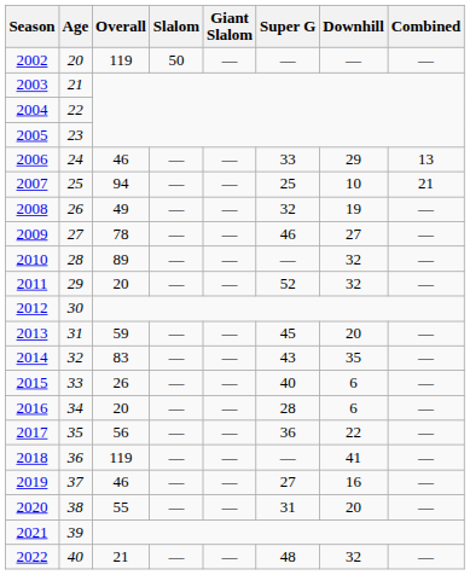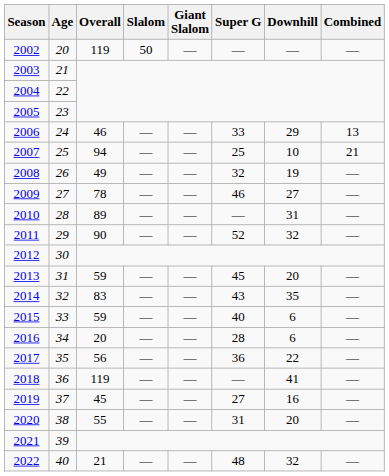 <table class=wikitable style="text-align:center">
 <tr>
 <th>Season</th>
 <th>Age</th>
 <th>Overall</th>
 <th>Slalom</th>
 <th>Giant<br>Slalom</th>
 <th>Super G</th>
 <th>Downhill</th>
 <th>Combined</th>
 </tr>
 <tr>
 <td><a href='#'>2002</a></td>
 <td><em>20</em></td>
 <td>119</td>
 <td>50</td>
 <td>—</td>
 <td>—</td>
 <td>—</td>
 <td>—</td>
 </tr>
 <tr>
 <td><a href='#'>2003</a></td>
 <td><em>21</em></td>
 <td colspan=6 rowspan=3></td>
 </tr>
 <tr>
 <td><a href='#'>2004</a></td>
 <td><em>22</em></td>
 </tr>
 <tr>
 <td><a href='#'>2005</a></td>
 <td><em>23</em></td>
 </tr>
 <tr>
 <td><a href='#'>2006</a></td>
 <td><em>24</em></td>
 <td>46</td>
 <td>—</td>
 <td>—</td>
 <td>33</td>
 <td>29</td>
 <td>13</td>
 </tr>
 <tr>
 <td><a href='#'>2007</a></td>
 <td><em>25</em></td>
 <td>94</td>
 <td>—</td>
 <td>—</td>
 <td>25</td>
 <td>10</td>
 <td>21</td>
 </tr>
 <tr>
 <td><a href='#'>2008</a></td>
 <td><em>26</em></td>
 <td>49</td>
 <td>—</td>
 <td>—</td>
 <td>32</td>
 <td>19</td>
 <td>—</td>
 </tr>
 <tr>
 <td><a href='#'>2009</a></td>
 <td><em>27</em></td>
 <td>78</td>
 <td>—</td>
 <td>—</td>
 <td>46</td>
 <td>27</td>
 <td>—</td>
 </tr>
 <tr>
 <td><a href='#'>2010</a></td>
 <td><em>28</em></td>
 <td>89</td>
 <td>—</td>
 <td>—</td>
 <td>—</td>
-<td>32</td>
+<td>31</td>
 <td>—</td>
 </tr>
 <tr>
 <td><a href='#'>2011</a></td>
 <td><em>29</em></td>
-<td>20</td>
+<td>90</td>
 <td>—</td>
 <td>—</td>
 <td>52</td>
 <td>32</td>
 <td>—</td>
 </tr>
 <tr>
 <td><a href='#'>2012</a></td>
 <td><em>30</em></td>
 <td colspan=6></td>
 </tr>
 <tr>
 <td><a href='#'>2013</a></td>
 <td><em>31</em></td>
 <td>59</td>
 <td>—</td>
 <td>—</td>
 <td>45</td>
 <td>20</td>
 <td>—</td>
 </tr>
 <tr>
 <td><a href='#'>2014</a></td>
 <td><em>32</em></td>
 <td>83</td>
 <td>—</td>
 <td>—</td>
 <td>43</td>
 <td>35</td>
 <td>—</td>
 </tr>
 <tr>
 <td><a href='#'>2015</a></td>
 <td><em>33</em></td>
-<td>26</td>
+<td>59</td>
 <td>—</td>
 <td>—</td>
 <td>40</td>
 <td>6</td>
 <td>—</td>
 </tr>
 <tr>
 <td><a href='#'>2016</a></td>
 <td><em>34</em></td>
 <td>20</td>
 <td>—</td>
 <td>—</td>
 <td>28</td>
 <td>6</td>
 <td>—</td>
 </tr>
 <tr>
 <td><a href='#'>2017</a></td>
 <td><em>35</em></td>
 <td>56</td>
 <td>—</td>
 <td>—</td>
 <td>36</td>
 <td>22</td>
 <td>—</td>
 </tr>
 <tr>
 <td><a href='#'>2018</a></td>
 <td><em>36</em></td>
 <td>119</td>
 <td>—</td>
 <td>—</td>
 <td>—</td>
 <td>41</td>
 <td>—</td>
 </tr>
 <tr>
 <td><a href='#'>2019</a></td>
 <td><em>37</em></td>
-<td>46</td>
+<td>45</td>
 <td>—</td>
 <td>—</td>
 <td>27</td>
 <td>16</td>
 <td>—</td>
 </tr>
 <tr>
 <td><a href='#'>2020</a></td>
 <td><em>38</em></td>
 <td>55</td>
 <td>—</td>
 <td>—</td>
 <td>31</td>
 <td>20</td>
 <td>—</td>
 </tr>
 <tr>
 <td><a href='#'>2021</a></td>
 <td><em>39</em></td>
 <td colspan=6></td>
 </tr>
 <tr>
 <td><a href='#'>2022</a></td>
 <td><em>40</em></td>
 <td>21</td>
 <td>—</td>
 <td>—</td>
 <td>48</td>
 <td>32</td>
 <td>—</td>
 </tr>
 </table>
